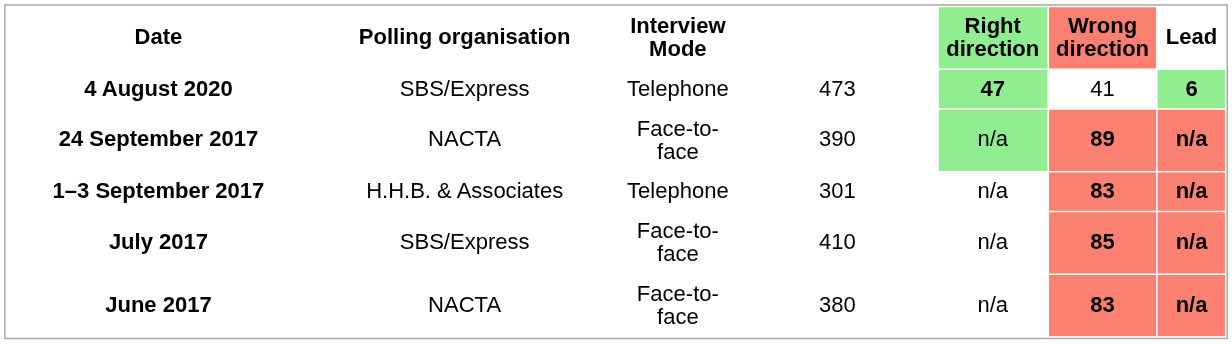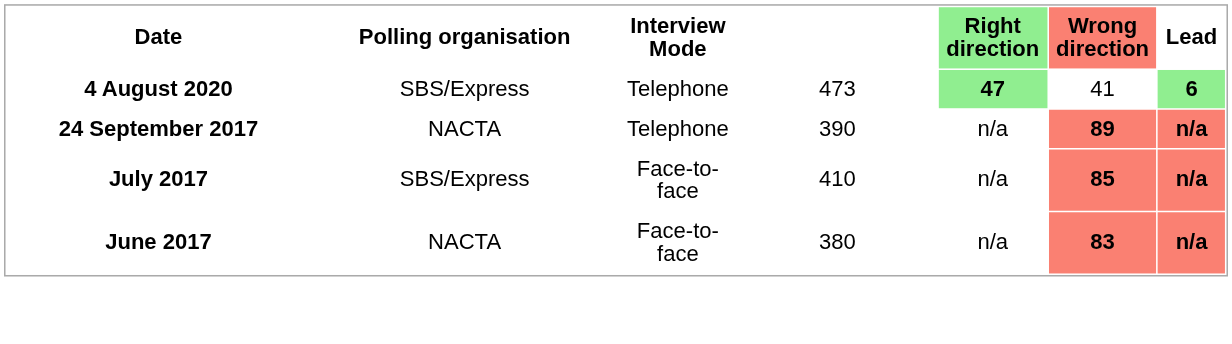 <table class="sortable" cellspacing="1" cellpadding="5" style="width:800px; text-align:center; line-height:15px; float:left; margin-right:.5em; margin-top:.4em; font-size:90%;border: 1px solid #aaa;">
 <tr>
 <th style="width:15em;">Date</th>
 <th style="width:15em;">Polling organisation</th>
 <th>Interview Mode</th>
 <th style="width:10em;"></th>
 <th style="background-color:lightgreen;width:60px">Right direction</th>
 <th style="background-color:salmon;width:60px"><strong>Wrong direction</strong></th>
 <th data-sort-type="number" style="width:2em;"><strong>Lead</strong></th>
 </tr>
 <tr>
 <th>4 August 2020</th>
 <td>SBS/Express</td>
 <td>Telephone</td>
 <td>473</td>
 <td style="background:#90EE90;"><strong>47</strong></td>
 <td>41</td>
 <td style="background:#90EE90;"><strong>6</strong></td>
 </tr>
 <tr>
 <th data-sort-value="2017-12-5">24 September 2017</th>
 <td>NACTA</td>
-<td>Face-to-face</td>
+<td>Telephone</td>
 <td>390</td>
-<td style="background: lightgreen;">n/a</td>
+<td>n/a</td>
 <td style="background:#FA8072;"><strong>89</strong></td>
-<td style="background:#FA8072;"><strong>n/a</strong></td>
-</tr>
-<tr>
-<th data-sort-value="2017-11-12">1–3 September 2017</th>
-<td>H.H.B. & Associates</td>
-<td>Telephone</td>
-<td>301</td>
-<td>n/a</td>
-<td style="background:#FA8072;"><strong>83</strong></td>
 <td style="background:#FA8072;"><strong>n/a</strong></td>
 </tr>
 <tr>
 <th data-sort-value="2017-11-01">July 2017</th>
 <td>SBS/Express</td>
 <td>Face-to-face</td>
 <td>410</td>
 <td>n/a</td>
 <td style="background:#FA8072;"><strong>85</strong></td>
 <td style="background:#FA8072;"><strong>n/a</strong></td>
 </tr>
 <tr>
 <th data-sort-value="2017-10-15">June 2017</th>
 <td>NACTA</td>
 <td>Face-to-face</td>
 <td>380</td>
 <td>n/a</td>
 <td style="background:#FA8072;"><strong>83</strong></td>
 <td style="background:#FA8072;"><strong>n/a</strong></td>
 </tr>
 </table>
